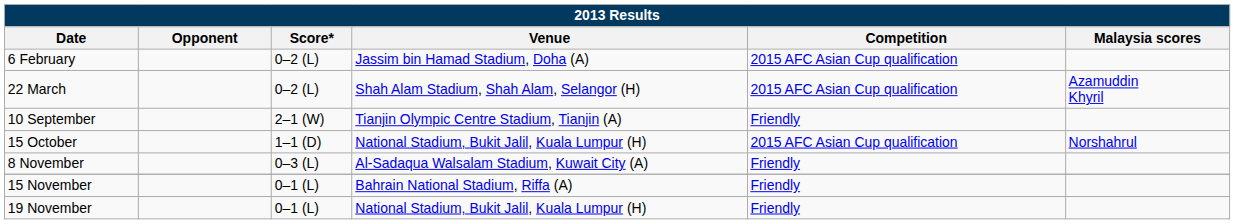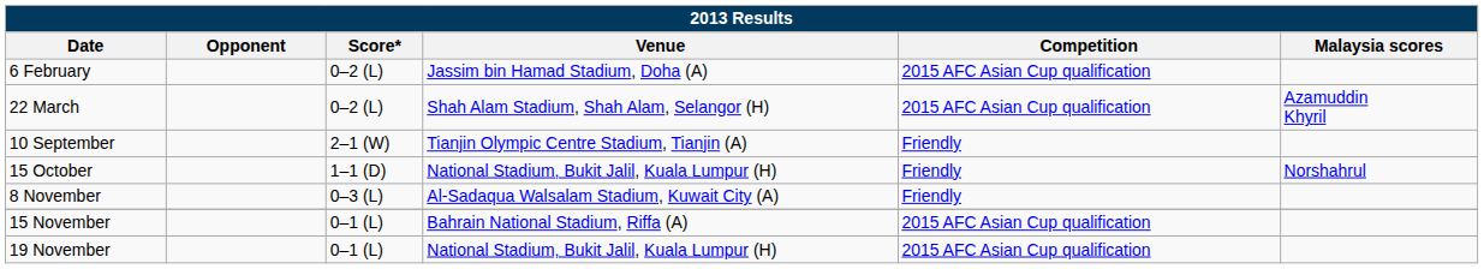 <table class="wikitable" width=100% style="text-align:left;font-size:90%;">
 <tr>
 <th colspan=9 style="background: #013A5E; color: #FFFFFF;">2013 Results</th>
 </tr>
 <tr>
 <th width=80>Date</th>
 <th width=80>Opponent</th>
 <th width=20>Score*</th>
 <th width=250>Venue</th>
 <th width=200>Competition</th>
 <th width=100>Malaysia scores</th>
 </tr>
 <tr>
 <td>6 February</td>
 <td></td>
 <td>0–2 (L)</td>
 <td><a href='#'>Jassim bin Hamad Stadium</a>, <a href='#'>Doha</a> (A)</td>
 <td><a href='#'>2015 AFC Asian Cup qualification</a></td>
 <td></td>
 </tr>
 <tr>
 <td>22 March</td>
 <td></td>
 <td>0–2 (L)</td>
 <td><a href='#'>Shah Alam Stadium</a>, <a href='#'>Shah Alam</a>, <a href='#'>Selangor</a> (H)</td>
 <td><a href='#'>2015 AFC Asian Cup qualification</a></td>
 <td><a href='#'>Azamuddin</a> <br><a href='#'>Khyril</a> </td>
 </tr>
 <tr>
 <td>10 September</td>
 <td></td>
 <td>2–1 (W)</td>
 <td><a href='#'>Tianjin Olympic Centre Stadium</a>, <a href='#'>Tianjin</a> (A)</td>
 <td><a href='#'>Friendly</a></td>
 <td></td>
 </tr>
 <tr>
 <td>15 October</td>
 <td></td>
 <td>1–1 (D)</td>
 <td><a href='#'>National Stadium, Bukit Jalil</a>, <a href='#'>Kuala Lumpur</a> (H)</td>
-<td><a href='#'>2015 AFC Asian Cup qualification</a></td>
+<td><a href='#'>Friendly</a></td>
 <td><a href='#'>Norshahrul</a> </td>
 </tr>
 <tr>
 <td>8 November</td>
 <td></td>
 <td>0–3 (L)</td>
 <td><a href='#'>Al-Sadaqua Walsalam Stadium</a>, <a href='#'>Kuwait City</a> (A)</td>
 <td><a href='#'>Friendly</a></td>
 <td></td>
 </tr>
 <tr>
 </tr>
 <tr>
 <td>15 November</td>
 <td></td>
 <td>0–1 (L)</td>
 <td><a href='#'>Bahrain National Stadium</a>, <a href='#'>Riffa</a> (A)</td>
-<td><a href='#'>Friendly</a></td>
+<td><a href='#'>2015 AFC Asian Cup qualification</a></td>
 <td></td>
 </tr>
 <tr>
 <td>19 November</td>
 <td></td>
 <td>0–1 (L)</td>
 <td><a href='#'>National Stadium, Bukit Jalil</a>, <a href='#'>Kuala Lumpur</a> (H)</td>
-<td><a href='#'>Friendly</a></td>
+<td><a href='#'>2015 AFC Asian Cup qualification</a></td>
 <td></td>
 </tr>
 </table>
